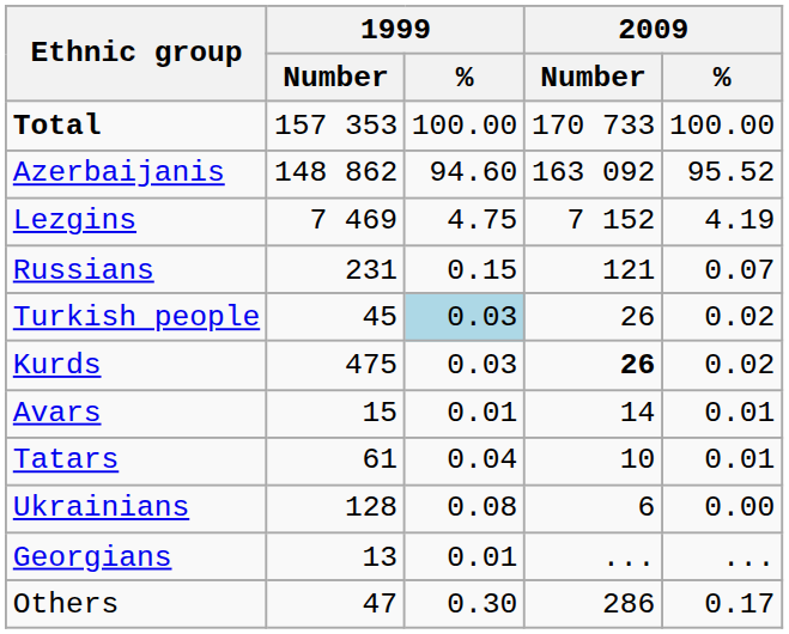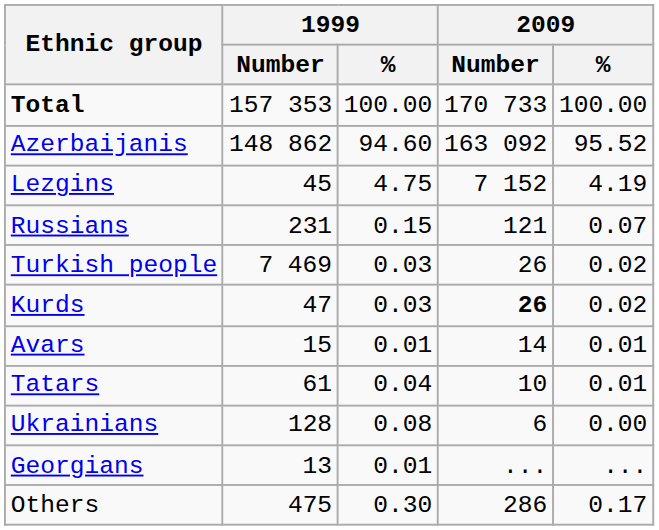 <table class="wikitable" style="text-align: right;">
 <tr>
 <th rowspan="2"><strong>Ethnic group</strong></th>
 <th colspan="2">1999</th>
 <th colspan="2">2009</th>
 </tr>
 <tr style="background:#e0e0e0;">
 <th>Number</th>
 <th>%</th>
 <th>Number</th>
 <th>%</th>
 </tr>
 <tr>
 <td style="text-align:left;"><strong>Total</strong></td>
 <td>157 353</td>
 <td>100.00</td>
 <td>170 733</td>
 <td>100.00</td>
 </tr>
 <tr>
 <td style="text-align:left;"><a href='#'>Azerbaijanis</a></td>
 <td>148 862</td>
 <td>94.60</td>
 <td>163 092</td>
 <td>95.52</td>
 </tr>
 <tr>
 <td style="text-align:left;"><a href='#'>Lezgins</a></td>
-<td>7 469</td>
+<td>45</td>
 <td>4.75</td>
 <td>7 152</td>
 <td>4.19</td>
 </tr>
 <tr>
 <td style="text-align:left;"><a href='#'>Russians</a></td>
 <td>231</td>
 <td>0.15</td>
 <td>121</td>
 <td>0.07</td>
 </tr>
 <tr>
 <td style="text-align:left;"><a href='#'>Turkish people</a></td>
-<td>45</td>
-<td style="background: lightblue;">0.03</td>
+<td>7 469</td>
+<td>0.03</td>
 <td>26</td>
 <td>0.02</td>
 </tr>
 <tr>
 <td style="text-align:left;"><a href='#'>Kurds</a></td>
-<td>475</td>
+<td>47</td>
 <td>0.03</td>
 <td><strong>26</strong></td>
 <td>0.02</td>
 </tr>
 <tr>
 <td style="text-align:left;"><a href='#'>Avars</a></td>
 <td>15</td>
 <td>0.01</td>
 <td>14</td>
 <td>0.01</td>
 </tr>
 <tr>
 <td style="text-align:left;"><a href='#'>Tatars</a></td>
 <td>61</td>
 <td>0.04</td>
 <td>10</td>
 <td>0.01</td>
 </tr>
 <tr>
 <td style="text-align:left;"><a href='#'>Ukrainians</a></td>
 <td>128</td>
 <td>0.08</td>
 <td>6</td>
 <td>0.00</td>
 </tr>
 <tr>
 <td style="text-align:left;"><a href='#'>Georgians</a></td>
 <td>13</td>
 <td>0.01</td>
 <td>...</td>
 <td>...</td>
 </tr>
 <tr>
 <td style="text-align:left;">Others</td>
-<td>47</td>
+<td>475</td>
 <td>0.30</td>
 <td>286</td>
 <td>0.17</td>
 </tr>
 </table>
